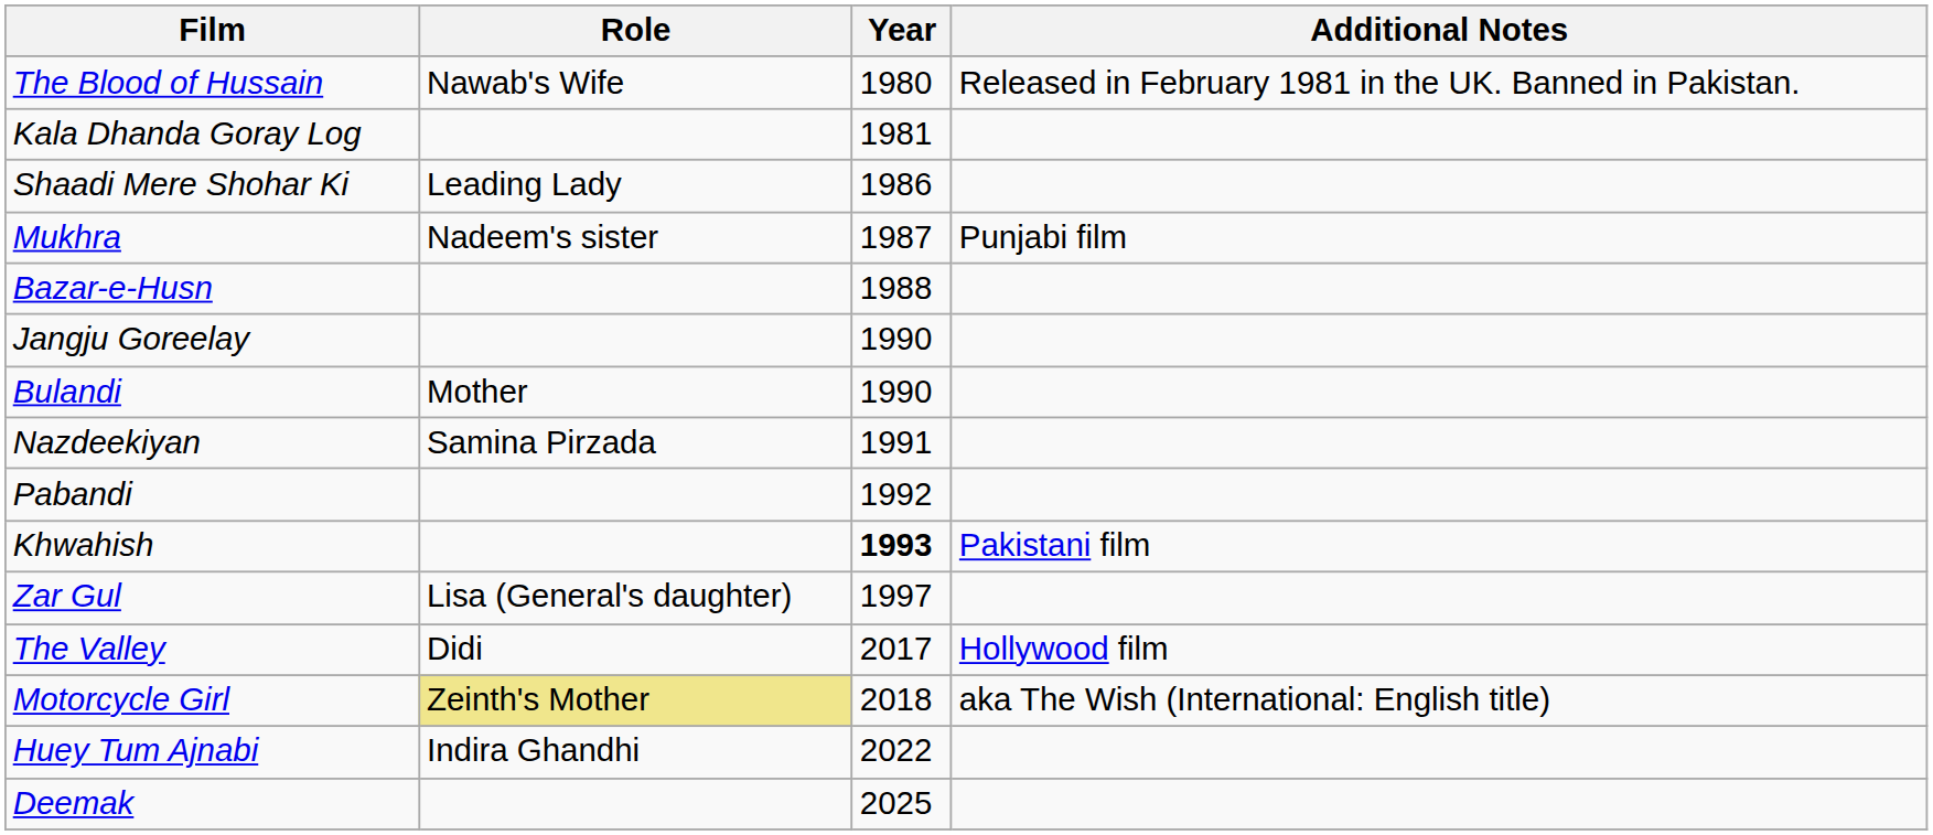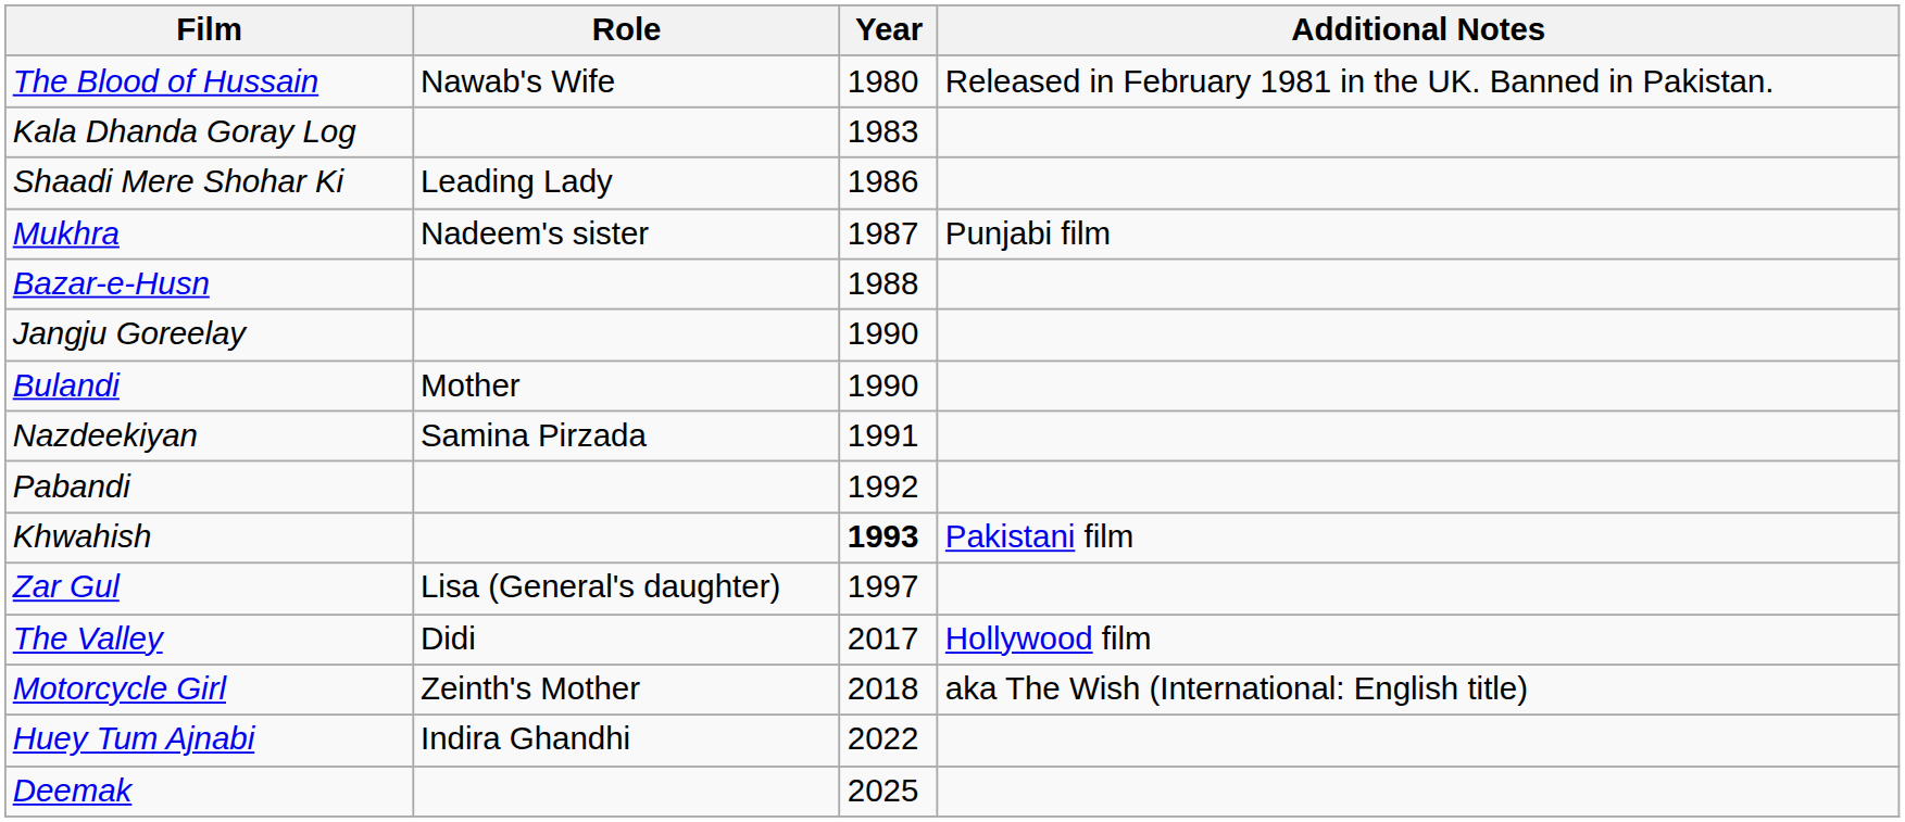 <table class="wikitable" style="width:75%; font-size:100%;">
 <tr>
 <th>Film</th>
 <th>Role</th>
 <th>Year</th>
 <th>Additional Notes</th>
 </tr>
 <tr>
 <td><em><a href='#'>The Blood of Hussain</a></em></td>
 <td>Nawab's Wife</td>
 <td>1980</td>
 <td>Released in February 1981 in the UK. Banned in Pakistan.</td>
 </tr>
 <tr>
 <td><em>Kala Dhanda Goray Log</em></td>
 <td></td>
-<td>1981</td>
+<td>1983</td>
 <td></td>
 </tr>
 <tr>
 <td><em>Shaadi Mere Shohar Ki</em></td>
 <td>Leading Lady</td>
 <td>1986</td>
 <td></td>
 </tr>
 <tr>
 <td><em><a href='#'>Mukhra</a></em></td>
 <td>Nadeem's sister</td>
 <td>1987</td>
 <td>Punjabi film</td>
 </tr>
 <tr>
 <td><em><a href='#'>Bazar-e-Husn</a></em></td>
 <td></td>
 <td>1988</td>
 <td></td>
 </tr>
 <tr>
 <td><em>Jangju Goreelay</em></td>
 <td></td>
 <td>1990</td>
 <td></td>
 </tr>
 <tr>
 <td><em><a href='#'>Bulandi</a></em></td>
 <td>Mother</td>
 <td>1990</td>
 <td></td>
 </tr>
 <tr>
 <td><em>Nazdeekiyan</em></td>
 <td>Samina Pirzada</td>
 <td>1991</td>
 <td></td>
 </tr>
 <tr>
 <td><em>Pabandi</em></td>
 <td></td>
 <td>1992</td>
 <td></td>
 </tr>
 <tr>
 <td><em>Khwahish</em></td>
 <td></td>
 <td><strong>1993</strong></td>
 <td><a href='#'>Pakistani</a> film</td>
 </tr>
 <tr>
 <td><em><a href='#'>Zar Gul</a></em></td>
 <td>Lisa (General's daughter)</td>
 <td>1997</td>
 <td></td>
 </tr>
 <tr>
 <td><em><a href='#'>The Valley</a></em></td>
 <td>Didi</td>
 <td>2017</td>
 <td><a href='#'>Hollywood</a> film</td>
 </tr>
 <tr>
 <td><em><a href='#'>Motorcycle Girl</a></em></td>
-<td style="background: khaki;">Zeinth's Mother</td>
+<td>Zeinth's Mother</td>
 <td>2018</td>
 <td>aka The Wish (International: English title)</td>
 </tr>
 <tr>
 <td><em><a href='#'>Huey Tum Ajnabi</a></em></td>
 <td>Indira Ghandhi</td>
 <td>2022</td>
 <td></td>
 </tr>
 <tr>
 <td><em><a href='#'>Deemak</a></em></td>
 <td></td>
 <td>2025</td>
 <td></td>
 </tr>
 </table>
